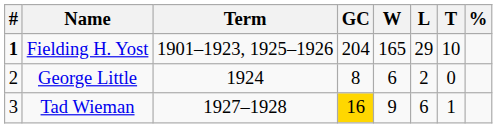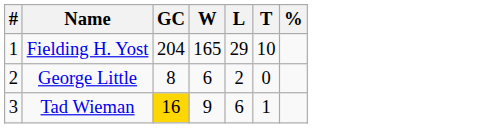 <table class="wikitable sortable" style="text-align:center">
 <tr>
 <th>#</th>
 <th>Name</th>
-<th>Term</th>
 <th>GC</th>
 <th>W</th>
 <th>L</th>
 <th>T</th>
 <th>%</th>
 </tr>
 <tr>
-<td><strong>1</strong></td>
+<td>1</td>
 <td><a href='#'>Fielding H. Yost</a></td>
-<td>1901–1923, 1925–1926</td>
 <td>204</td>
 <td>165</td>
 <td>29</td>
 <td>10</td>
 <td></td>
 </tr>
 <tr>
 <td>2</td>
 <td><a href='#'>George Little</a></td>
-<td>1924</td>
 <td>8</td>
 <td>6</td>
 <td>2</td>
 <td>0</td>
 <td></td>
 </tr>
 <tr>
 <td>3</td>
 <td><a href='#'>Tad Wieman</a></td>
-<td>1927–1928</td>
 <td style="background: gold;">16</td>
 <td>9</td>
 <td>6</td>
 <td>1</td>
 <td></td>
 </tr>
 </table>
